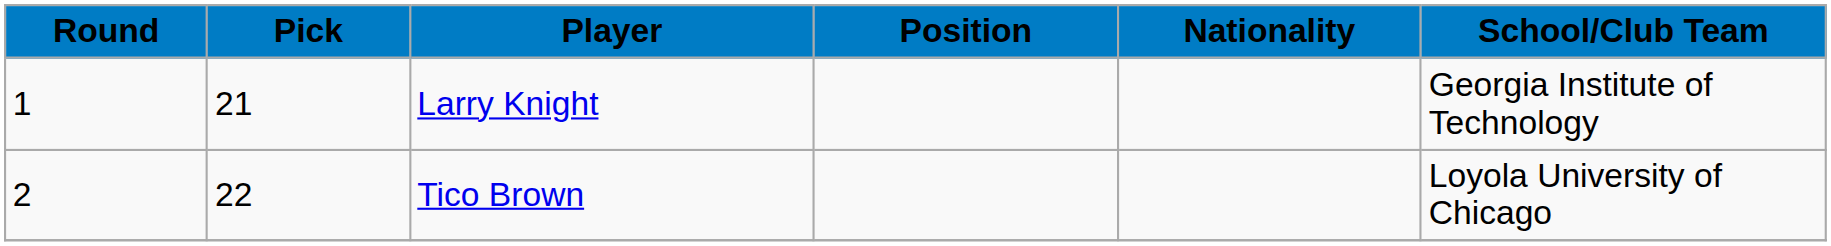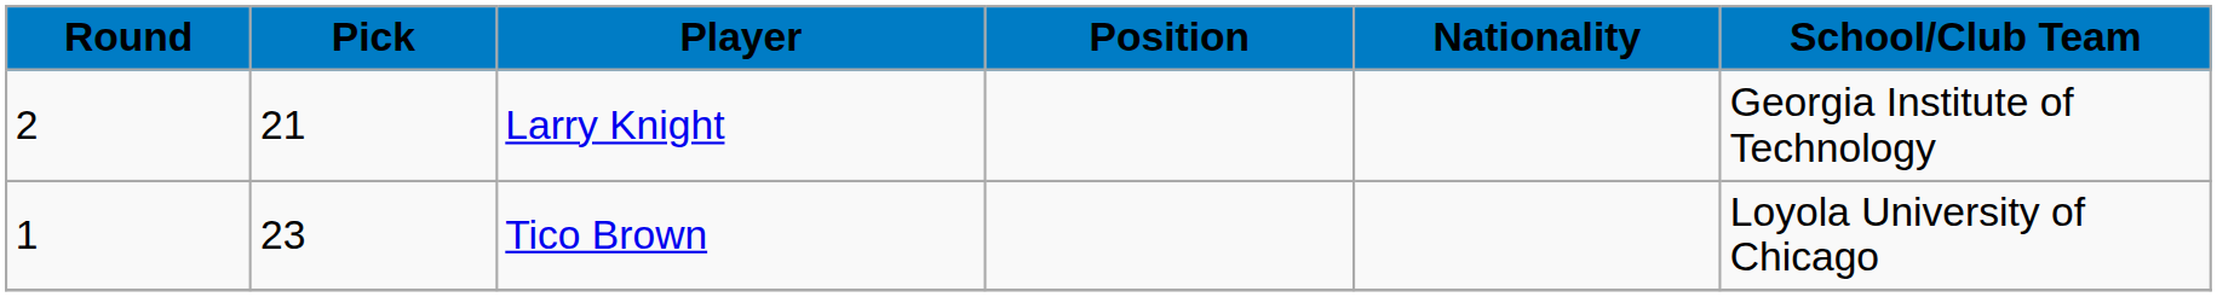 <table class="wikitable sortable sortable">
 <tr>
 <th style="background:#007CC5;" width="10%">Round</th>
 <th style="background:#007CC5;" width="10%">Pick</th>
 <th style="background:#007CC5;" width="20%">Player</th>
 <th style="background:#007CC5;" width="15%">Position</th>
 <th style="background:#007CC5;" width="15%">Nationality</th>
 <th style="background:#007CC5;" width="20%">School/Club Team</th>
 </tr>
 <tr>
-<td>1</td>
+<td>2</td>
 <td>21</td>
 <td><a href='#'>Larry Knight</a></td>
 <td></td>
 <td></td>
 <td>Georgia Institute of Technology</td>
 </tr>
 <tr>
-<td>2</td>
-<td>22</td>
+<td>1</td>
+<td>23</td>
 <td><a href='#'>Tico Brown</a></td>
 <td></td>
 <td></td>
 <td>Loyola University of Chicago</td>
 </tr>
 <tr>
 </tr>
 </table>
